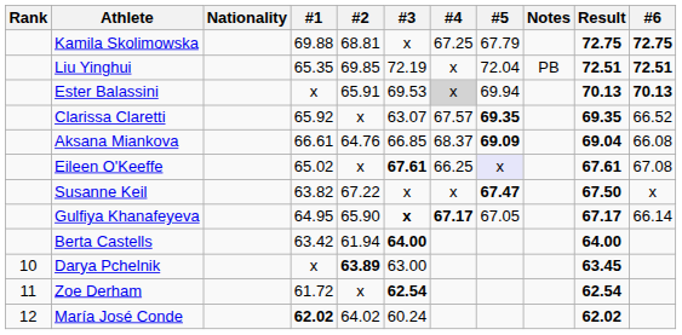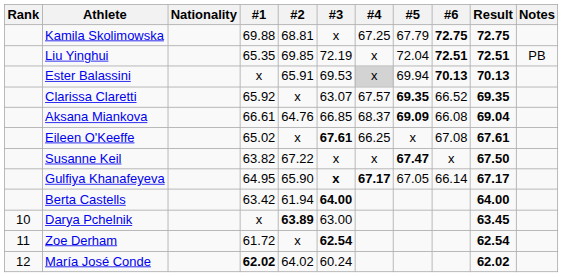 <table class="wikitable sortable" style="text-align:center">
 <tr>
 <th>Rank</th>
 <th>Athlete</th>
 <th>Nationality</th>
 <th>#1</th>
 <th>#2</th>
 <th>#3</th>
 <th>#4</th>
 <th>#5</th>
+<th>#6</th>
+<th>Result</th>
 <th>Notes</th>
-<th>Result</th>
-<th>#6</th>
 </tr>
 <tr>
 <td></td>
 <td align="left"><a href='#'>Kamila Skolimowska</a></td>
 <td align=left></td>
 <td>69.88</td>
 <td>68.81</td>
 <td>x</td>
 <td>67.25</td>
 <td>67.79</td>
-<td></td>
 <td><strong>72.75</strong></td>
 <td><strong>72.75</strong></td>
+<td></td>
 </tr>
 <tr>
 <td></td>
 <td align="left"><a href='#'>Liu Yinghui</a></td>
 <td align=left></td>
 <td>65.35</td>
 <td>69.85</td>
 <td>72.19</td>
 <td>x</td>
 <td>72.04</td>
-<td>PB</td>
 <td><strong>72.51</strong></td>
 <td><strong>72.51</strong></td>
+<td>PB</td>
 </tr>
 <tr>
 <td></td>
 <td align="left"><a href='#'>Ester Balassini</a></td>
 <td align=left></td>
 <td>x</td>
 <td>65.91</td>
 <td>69.53</td>
 <td style="background: lightgrey;">x</td>
 <td>69.94</td>
-<td></td>
 <td><strong>70.13</strong></td>
 <td><strong>70.13</strong></td>
+<td></td>
 </tr>
 <tr>
 <td></td>
 <td align="left"><a href='#'>Clarissa Claretti</a></td>
 <td align=left></td>
 <td>65.92</td>
 <td>x</td>
 <td>63.07</td>
 <td>67.57</td>
 <td><strong>69.35</strong></td>
+<td>66.52</td>
+<td><strong>69.35</strong></td>
 <td></td>
-<td><strong>69.35</strong></td>
-<td>66.52</td>
 </tr>
 <tr>
 <td></td>
 <td align="left"><a href='#'>Aksana Miankova</a></td>
 <td align=left></td>
 <td>66.61</td>
 <td>64.76</td>
 <td>66.85</td>
 <td>68.37</td>
 <td><strong>69.09</strong></td>
+<td>66.08</td>
+<td><strong>69.04</strong></td>
 <td></td>
-<td><strong>69.04</strong></td>
-<td>66.08</td>
 </tr>
 <tr>
 <td></td>
 <td align="left"><a href='#'>Eileen O'Keeffe</a></td>
 <td align=left></td>
 <td>65.02</td>
 <td>x</td>
 <td><strong>67.61</strong></td>
 <td>66.25</td>
-<td style="background: lavender;">x</td>
+<td>x</td>
+<td>67.08</td>
+<td><strong>67.61</strong></td>
 <td></td>
-<td><strong>67.61</strong></td>
-<td>67.08</td>
 </tr>
 <tr>
 <td></td>
 <td align="left"><a href='#'>Susanne Keil</a></td>
 <td align=left></td>
 <td>63.82</td>
 <td>67.22</td>
 <td>x</td>
 <td>x</td>
 <td><strong>67.47</strong></td>
+<td>x</td>
+<td><strong>67.50</strong></td>
 <td></td>
-<td><strong>67.50</strong></td>
-<td>x</td>
 </tr>
 <tr>
 <td></td>
 <td align="left"><a href='#'>Gulfiya Khanafeyeva</a></td>
 <td align=left></td>
 <td>64.95</td>
 <td>65.90</td>
 <td><strong>x</strong></td>
 <td><strong>67.17</strong></td>
 <td>67.05</td>
+<td>66.14</td>
+<td><strong>67.17</strong></td>
 <td></td>
-<td><strong>67.17</strong></td>
-<td>66.14</td>
 </tr>
 <tr>
 <td></td>
 <td align="left"><a href='#'>Berta Castells</a></td>
 <td align=left></td>
 <td>63.42</td>
 <td>61.94</td>
 <td><strong>64.00</strong></td>
 <td></td>
 <td></td>
 <td></td>
 <td><strong>64.00</strong></td>
 <td></td>
 </tr>
 <tr>
 <td>10</td>
 <td align="left"><a href='#'>Darya Pchelnik</a></td>
 <td align=left></td>
 <td>x</td>
 <td><strong>63.89</strong></td>
 <td>63.00</td>
 <td></td>
 <td></td>
 <td></td>
 <td><strong>63.45</strong></td>
 <td></td>
 </tr>
 <tr>
 <td>11</td>
 <td align="left"><a href='#'>Zoe Derham</a></td>
 <td align=left></td>
 <td>61.72</td>
 <td>x</td>
 <td><strong>62.54</strong></td>
 <td></td>
 <td></td>
 <td></td>
 <td><strong>62.54</strong></td>
 <td></td>
 </tr>
 <tr>
 <td>12</td>
 <td align="left"><a href='#'>María José Conde</a></td>
 <td align=left></td>
 <td><strong>62.02</strong></td>
 <td>64.02</td>
 <td>60.24</td>
 <td></td>
 <td></td>
 <td></td>
 <td><strong>62.02</strong></td>
 <td></td>
 </tr>
 </table>
